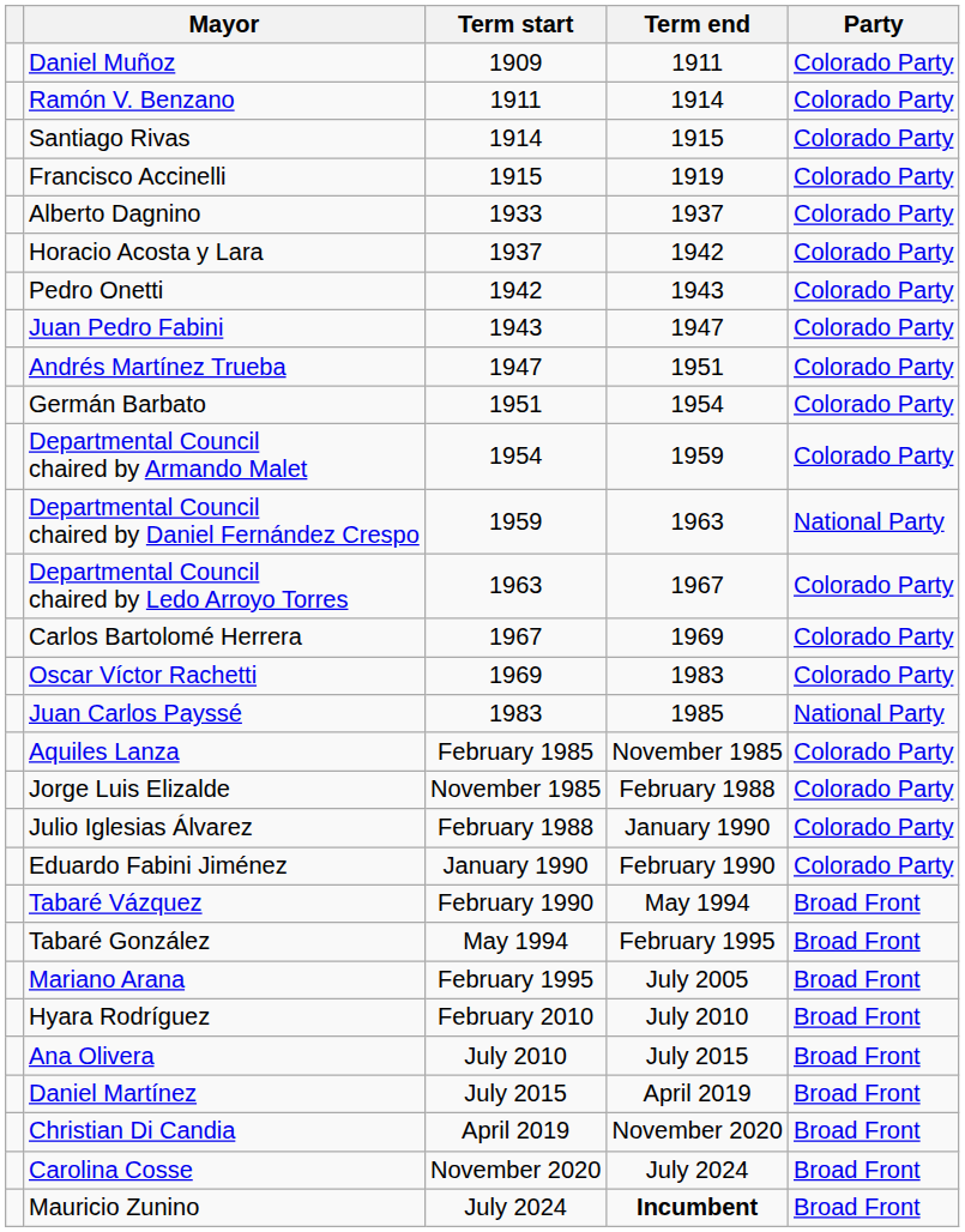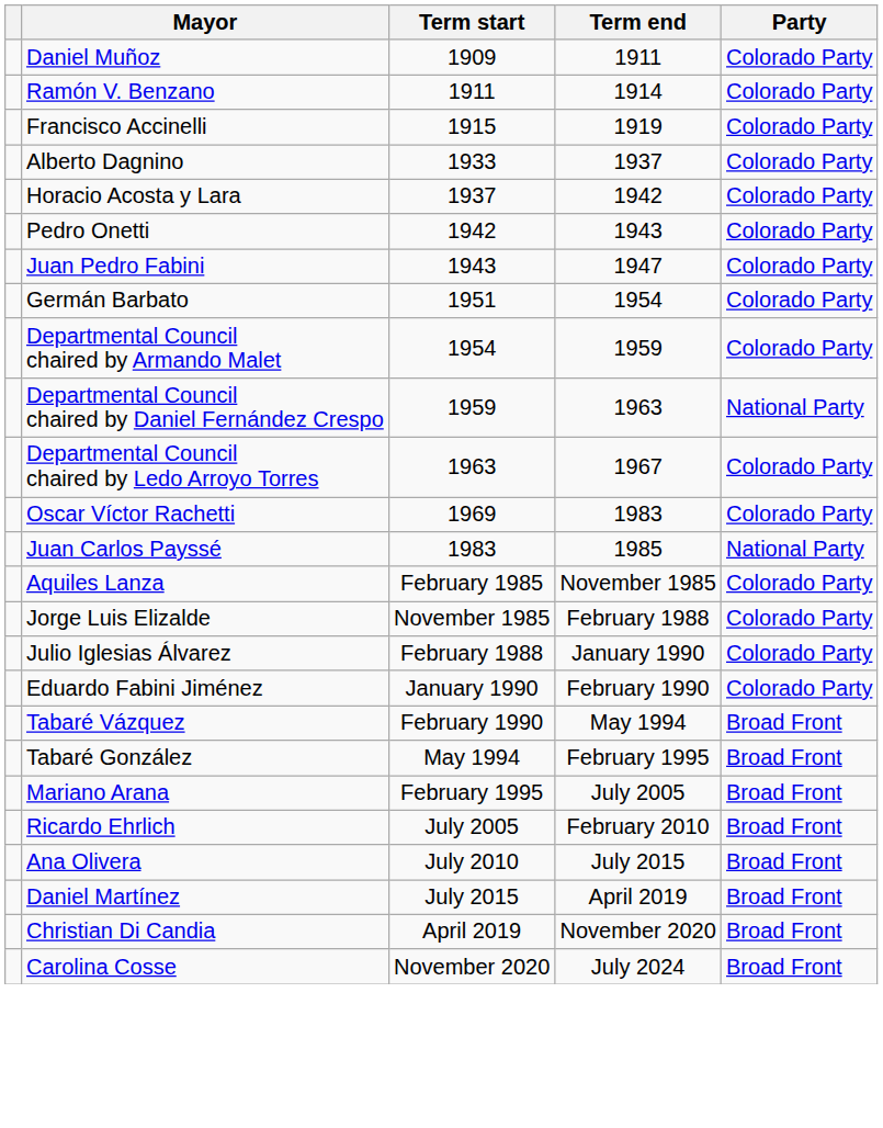 <table class="wikitable">
 <tr>
 <th class=unsortable> </th>
 <th>Mayor</th>
 <th>Term start</th>
 <th>Term end</th>
 <th>Party</th>
 </tr>
 <tr>
 <td bgcolor=></td>
 <td><a href='#'>Daniel Muñoz</a></td>
 <td align=center>1909</td>
 <td align=center>1911</td>
 <td><a href='#'>Colorado Party</a></td>
 </tr>
 <tr>
 <td bgcolor=></td>
 <td><a href='#'>Ramón V. Benzano</a></td>
 <td align=center>1911</td>
 <td align=center>1914</td>
-<td><a href='#'>Colorado Party</a></td>
-</tr>
-<tr>
-<td bgcolor=></td>
-<td>Santiago Rivas</td>
-<td align=center>1914</td>
-<td align=center>1915</td>
 <td><a href='#'>Colorado Party</a></td>
 </tr>
 <tr>
 <td bgcolor=></td>
 <td>Francisco Accinelli</td>
 <td align=center>1915</td>
 <td align=center>1919</td>
 <td><a href='#'>Colorado Party</a></td>
 </tr>
 <tr>
 <td bgcolor=></td>
 <td>Alberto Dagnino</td>
 <td align=center>1933</td>
 <td align=center>1937</td>
 <td><a href='#'>Colorado Party</a></td>
 </tr>
 <tr>
 <td bgcolor=></td>
 <td>Horacio Acosta y Lara</td>
 <td align=center>1937</td>
 <td align=center>1942</td>
 <td><a href='#'>Colorado Party</a></td>
 </tr>
 <tr>
 <td bgcolor=></td>
 <td>Pedro Onetti</td>
 <td align=center>1942</td>
 <td align=center>1943</td>
 <td><a href='#'>Colorado Party</a></td>
 </tr>
 <tr>
 <td bgcolor=></td>
 <td><a href='#'>Juan Pedro Fabini</a></td>
 <td align=center>1943</td>
 <td align=center>1947</td>
 <td><a href='#'>Colorado Party</a></td>
 </tr>
 <tr>
 <td bgcolor=></td>
-<td><a href='#'>Andrés Martínez Trueba</a></td>
-<td align=center>1947</td>
-<td align=center>1951</td>
-<td><a href='#'>Colorado Party</a></td>
-</tr>
-<tr>
-<td bgcolor=></td>
 <td>Germán Barbato</td>
 <td align=center>1951</td>
 <td align=center>1954</td>
 <td><a href='#'>Colorado Party</a></td>
 </tr>
 <tr>
 <td bgcolor=></td>
 <td><a href='#'>Departmental Council</a> <br> chaired by <a href='#'>Armando Malet</a> </td>
 <td align=center>1954</td>
 <td align=center>1959</td>
 <td><a href='#'>Colorado Party</a></td>
 </tr>
 <tr>
 <td bgcolor=></td>
 <td><a href='#'>Departmental Council</a> <br> chaired by  <a href='#'>Daniel Fernández Crespo</a> </td>
 <td align=center>1959</td>
 <td align=center>1963</td>
 <td><a href='#'>National Party</a></td>
 </tr>
 <tr>
 <td bgcolor=></td>
 <td><a href='#'>Departmental Council</a> <br> chaired by <a href='#'>Ledo Arroyo Torres</a> </td>
 <td align=center>1963</td>
 <td align=center>1967</td>
-<td><a href='#'>Colorado Party</a></td>
-</tr>
-<tr>
-<td bgcolor=></td>
-<td>Carlos Bartolomé Herrera</td>
-<td align=center>1967</td>
-<td align=center>1969</td>
 <td><a href='#'>Colorado Party</a></td>
 </tr>
 <tr>
 <td bgcolor=></td>
 <td><a href='#'>Oscar Víctor Rachetti</a></td>
 <td align=center>1969</td>
 <td align=center>1983</td>
 <td><a href='#'>Colorado Party</a></td>
 </tr>
 <tr>
 <td bgcolor=></td>
 <td><a href='#'>Juan Carlos Payssé</a></td>
 <td align=center>1983</td>
 <td align=center>1985</td>
 <td><a href='#'>National Party</a></td>
 </tr>
 <tr>
 <td bgcolor=></td>
 <td><a href='#'>Aquiles Lanza</a></td>
 <td align=center>February 1985</td>
 <td align=center>November 1985</td>
 <td><a href='#'>Colorado Party</a></td>
 </tr>
 <tr>
 <td bgcolor=></td>
 <td>Jorge Luis Elizalde</td>
 <td align=center>November 1985</td>
 <td align=center>February 1988</td>
 <td><a href='#'>Colorado Party</a></td>
 </tr>
 <tr>
 <td bgcolor=></td>
 <td>Julio Iglesias Álvarez</td>
 <td align=center>February 1988</td>
 <td align=center>January 1990</td>
 <td><a href='#'>Colorado Party</a></td>
 </tr>
 <tr>
 <td bgcolor=></td>
 <td>Eduardo Fabini Jiménez</td>
 <td align=center>January 1990</td>
 <td align=center>February 1990</td>
 <td><a href='#'>Colorado Party</a></td>
 </tr>
 <tr>
 <td bgcolor=></td>
 <td><a href='#'>Tabaré Vázquez</a></td>
 <td align=center>February 1990</td>
 <td align=center>May 1994</td>
 <td><a href='#'>Broad Front</a> </td>
 </tr>
 <tr>
 <td bgcolor=></td>
 <td>Tabaré González</td>
 <td align=center>May 1994</td>
 <td align=center>February 1995</td>
 <td><a href='#'>Broad Front</a></td>
 </tr>
 <tr>
 <td bgcolor=></td>
 <td><a href='#'>Mariano Arana</a></td>
 <td align=center>February 1995</td>
 <td align=center>July 2005</td>
 <td><a href='#'>Broad Front</a> </td>
 </tr>
 <tr>
 <td bgcolor=></td>
-<td>Hyara Rodríguez</td>
+<td><a href='#'>Ricardo Ehrlich</a></td>
+<td align=center>July 2005</td>
 <td align=center>February 2010</td>
-<td align=center>July 2010</td>
-<td><a href='#'>Broad Front</a></td>
+<td><a href='#'>Broad Front</a> </td>
 </tr>
 <tr>
 <td bgcolor=></td>
 <td><a href='#'>Ana Olivera</a></td>
 <td align=center>July 2010</td>
 <td align=center>July 2015</td>
 <td><a href='#'>Broad Front</a> </td>
 </tr>
 <tr>
 <td bgcolor=></td>
 <td><a href='#'>Daniel Martínez</a></td>
 <td align=center>July 2015</td>
 <td align=center>April 2019</td>
 <td><a href='#'>Broad Front</a> </td>
 </tr>
 <tr>
 <td bgcolor=></td>
 <td><a href='#'>Christian Di Candia</a></td>
 <td align=center>April 2019</td>
 <td align=center>November 2020</td>
 <td><a href='#'>Broad Front</a></td>
 </tr>
 <tr>
 <td bgcolor=></td>
 <td><a href='#'>Carolina Cosse</a></td>
 <td align=center>November 2020</td>
 <td align=center>July 2024</td>
 <td><a href='#'>Broad Front</a> </td>
 </tr>
-<tr>
-<td bgcolor=></td>
-<td>Mauricio Zunino</td>
-<td align=center>July 2024</td>
-<td align=center><strong>Incumbent</strong></td>
-<td><a href='#'>Broad Front</a></td>
-</tr>
 </table>
